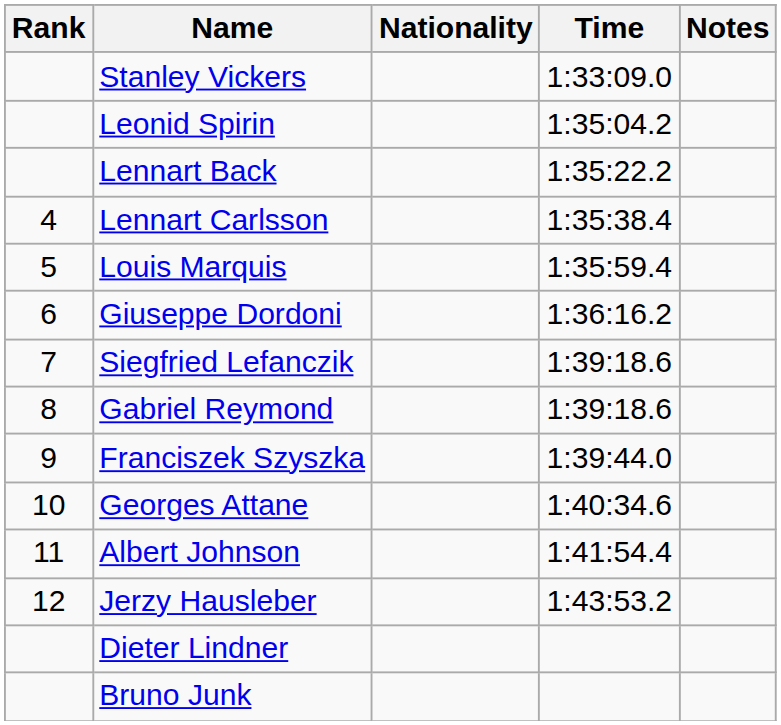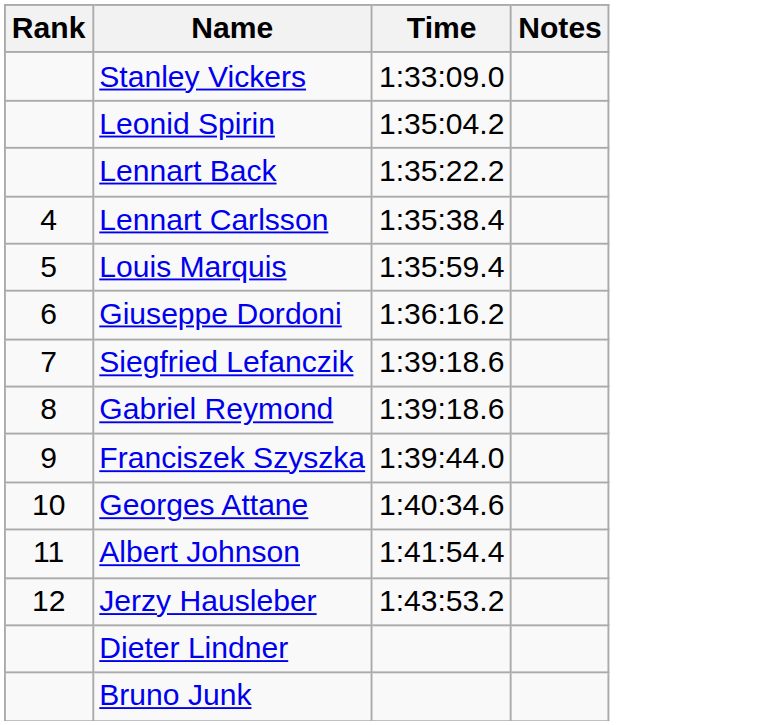 <table class="wikitable sortable" style="text-align:center">
 <tr>
 <th>Rank</th>
 <th>Name</th>
-<th>Nationality</th>
 <th>Time</th>
 <th>Notes</th>
 </tr>
 <tr>
 <td></td>
 <td align=left><a href='#'>Stanley Vickers</a></td>
-<td align=left></td>
 <td>1:33:09.0</td>
 <td></td>
 </tr>
 <tr>
 <td></td>
 <td align=left><a href='#'>Leonid Spirin</a></td>
-<td align=left></td>
 <td>1:35:04.2</td>
 <td></td>
 </tr>
 <tr>
 <td></td>
 <td align=left><a href='#'>Lennart Back</a></td>
-<td align=left></td>
 <td>1:35:22.2</td>
 <td></td>
 </tr>
 <tr>
 <td>4</td>
 <td align=left><a href='#'>Lennart Carlsson</a></td>
-<td align=left></td>
 <td>1:35:38.4</td>
 <td></td>
 </tr>
 <tr>
 <td>5</td>
 <td align=left><a href='#'>Louis Marquis</a></td>
-<td align=left></td>
 <td>1:35:59.4</td>
 <td></td>
 </tr>
 <tr>
 <td>6</td>
 <td align=left><a href='#'>Giuseppe Dordoni</a></td>
-<td align=left></td>
 <td>1:36:16.2</td>
 <td></td>
 </tr>
 <tr>
 <td>7</td>
 <td align=left><a href='#'>Siegfried Lefanczik</a></td>
-<td align=left></td>
 <td>1:39:18.6</td>
 <td></td>
 </tr>
 <tr>
 <td>8</td>
 <td align=left><a href='#'>Gabriel Reymond</a></td>
-<td align=left></td>
 <td>1:39:18.6</td>
 <td></td>
 </tr>
 <tr>
 <td>9</td>
 <td align=left><a href='#'>Franciszek Szyszka</a></td>
-<td align=left></td>
 <td>1:39:44.0</td>
 <td></td>
 </tr>
 <tr>
 <td>10</td>
 <td align=left><a href='#'>Georges Attane</a></td>
-<td align=left></td>
 <td>1:40:34.6</td>
 <td></td>
 </tr>
 <tr>
 <td>11</td>
 <td align=left><a href='#'>Albert Johnson</a></td>
-<td align=left></td>
 <td>1:41:54.4</td>
 <td></td>
 </tr>
 <tr>
 <td>12</td>
 <td align=left><a href='#'>Jerzy Hausleber</a></td>
-<td align=left></td>
 <td>1:43:53.2</td>
 <td></td>
 </tr>
 <tr>
 <td></td>
 <td align=left><a href='#'>Dieter Lindner</a></td>
-<td align=left></td>
 <td></td>
 <td></td>
 </tr>
 <tr>
 <td></td>
 <td align=left><a href='#'>Bruno Junk</a></td>
-<td align=left></td>
 <td></td>
 <td></td>
 </tr>
 </table>
